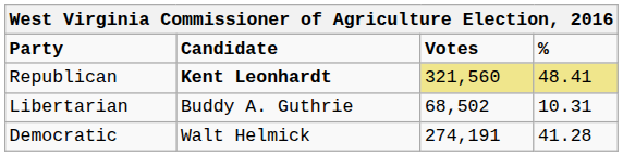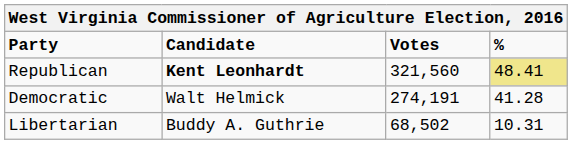 <table class="wikitable">
 <tr>
 <th colspan="4">West Virginia Commissioner of Agriculture Election, 2016</th>
 </tr>
 <tr>
 <td><strong>Party</strong></td>
 <td><strong>Candidate</strong></td>
 <td><strong>Votes</strong></td>
 <td><strong>%</strong></td>
 </tr>
 <tr>
 <td>Republican</td>
 <td><strong>Kent Leonhardt</strong></td>
-<td style="background: khaki;">321,560</td>
+<td>321,560</td>
 <td style="background: khaki;">48.41</td>
+</tr>
+<tr>
+<td>Democratic</td>
+<td>Walt Helmick</td>
+<td>274,191</td>
+<td>41.28</td>
 </tr>
 <tr>
 <td>Libertarian</td>
 <td>Buddy A. Guthrie</td>
 <td>68,502</td>
 <td>10.31</td>
 </tr>
-<tr>
-<td>Democratic</td>
-<td>Walt Helmick</td>
-<td>274,191</td>
-<td>41.28</td>
-</tr>
 </table>
